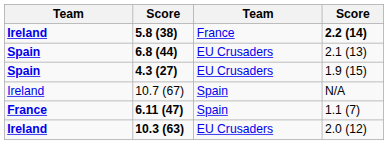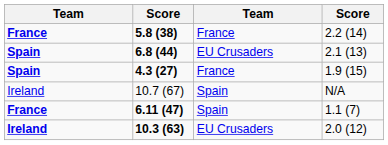 <table class="wikitable" width=500>
 <tr>
 <th width=25%>Team</th>
 <th width=12%>Score</th>
 <th width=25%>Team</th>
 <th width=12%>Score</th>
 </tr>
 <tr style="vertical-align: top;">
-<td> <strong><a href='#'>Ireland</a></strong></td>
+<td> <strong><a href='#'>France</a></strong></td>
 <td><strong>5.8 (38)</strong></td>
 <td> <a href='#'>France</a></td>
-<td><strong>2.2 (14)</strong></td>
+<td>2.2 (14)</td>
 </tr>
 <tr>
 <td> <strong><a href='#'>Spain</a></strong></td>
 <td><strong>6.8 (44)</strong></td>
 <td> <a href='#'>EU Crusaders</a></td>
 <td>2.1 (13)</td>
 </tr>
 <tr>
 <td> <strong><a href='#'>Spain</a></strong></td>
 <td><strong>4.3 (27)</strong></td>
-<td> <a href='#'>EU Crusaders</a></td>
+<td> <a href='#'>France</a></td>
 <td>1.9 (15)</td>
 </tr>
 <tr>
 <td> <a href='#'>Ireland</a></td>
 <td>10.7 (67)</td>
 <td> <a href='#'>Spain</a></td>
 <td>N/A</td>
 </tr>
 <tr>
 <td> <strong><a href='#'>France</a></strong></td>
 <td><strong>6.11 (47)</strong></td>
 <td> <a href='#'>Spain</a></td>
 <td>1.1 (7)</td>
 </tr>
 <tr>
 <td> <strong><a href='#'>Ireland</a></strong></td>
 <td><strong>10.3 (63)</strong></td>
 <td> <a href='#'>EU Crusaders</a></td>
 <td>2.0 (12)</td>
 </tr>
 </table>
